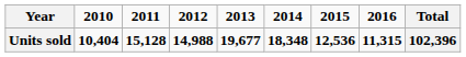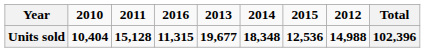 <table class="wikitable" style="float:center; clear:center; margin:0 0 1em 1em; text-align:center;">
 <tr>
 <th>Year</th>
 <td><strong>2010</strong></td>
 <td><strong>2011</strong></td>
-<td><strong>2012</strong></td>
+<td><strong>2016</strong></td>
 <td><strong>2013</strong></td>
 <td><strong>2014</strong></td>
 <td><strong>2015</strong></td>
-<td><strong>2016</strong></td>
+<td><strong>2012</strong></td>
 <th>Total</th>
 </tr>
 <tr>
 <th>Units sold</th>
 <td><strong>10,404</strong></td>
 <td><strong>15,128</strong></td>
-<td><strong>14,988</strong></td>
+<td><strong>11,315</strong></td>
 <td><strong>19,677</strong></td>
 <td><strong>18,348</strong></td>
 <td><strong>12,536</strong></td>
-<td><strong>11,315</strong></td>
+<td><strong>14,988</strong></td>
 <th>102,396</th>
 </tr>
 </table>
